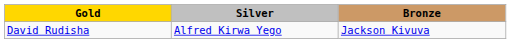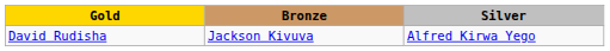 <table class="wikitable" style="text-align:left">
 <tr align="center">
 <td width=200 bgcolor=gold><strong>Gold</strong></td>
+<td width=200 bgcolor=CC9966><strong>Bronze</strong></td>
 <td width=200 bgcolor=silver><strong>Silver</strong></td>
-<td width=200 bgcolor=CC9966><strong>Bronze</strong></td>
 </tr>
 <tr>
 <td><a href='#'>David Rudisha</a><br><em></em></td>
+<td><a href='#'>Jackson Kivuva</a><br><em></em></td>
 <td><a href='#'>Alfred Kirwa Yego</a><br><em></em></td>
-<td><a href='#'>Jackson Kivuva</a><br><em></em></td>
 </tr>
 </table>
